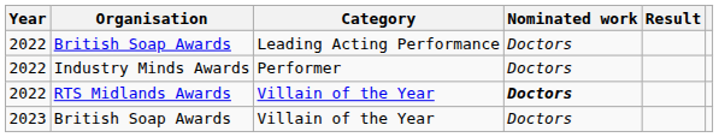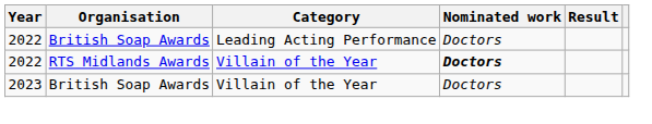 <table class="wikitable">
 <tr>
 <th>Year</th>
 <th>Organisation</th>
 <th>Category</th>
 <th>Nominated work</th>
 <th>Result</th>
 <th></th>
 </tr>
 <tr>
 <td>2022</td>
 <td><a href='#'>British Soap Awards</a></td>
 <td>Leading Acting Performance</td>
-<td><em>Doctors</em></td>
-<td></td>
-<td align="center"></td>
-</tr>
-<tr>
-<td>2022</td>
-<td>Industry Minds Awards</td>
-<td>Performer</td>
 <td><em>Doctors</em></td>
 <td></td>
 <td align="center"></td>
 </tr>
 <tr>
 <td>2022</td>
 <td><a href='#'>RTS Midlands Awards</a></td>
 <td><a href='#'>Villain of the Year</a></td>
 <td><strong><em>Doctors</em></strong></td>
 <td></td>
 <td align="center"></td>
 </tr>
 <tr>
 <td>2023</td>
 <td>British Soap Awards</td>
 <td>Villain of the Year</td>
 <td><em>Doctors</em></td>
 <td></td>
 <td align="center"></td>
 </tr>
 </table>
